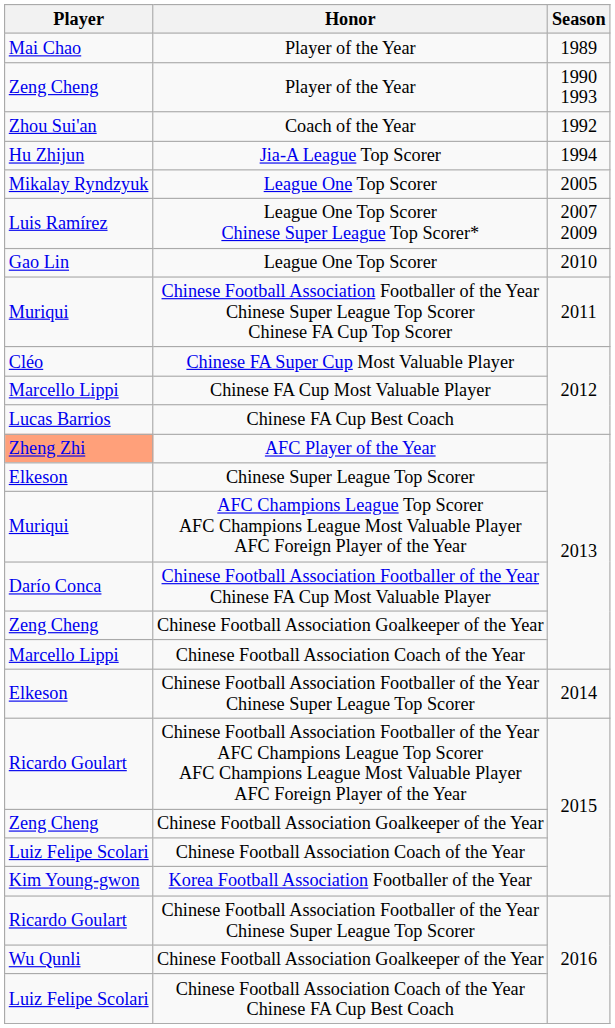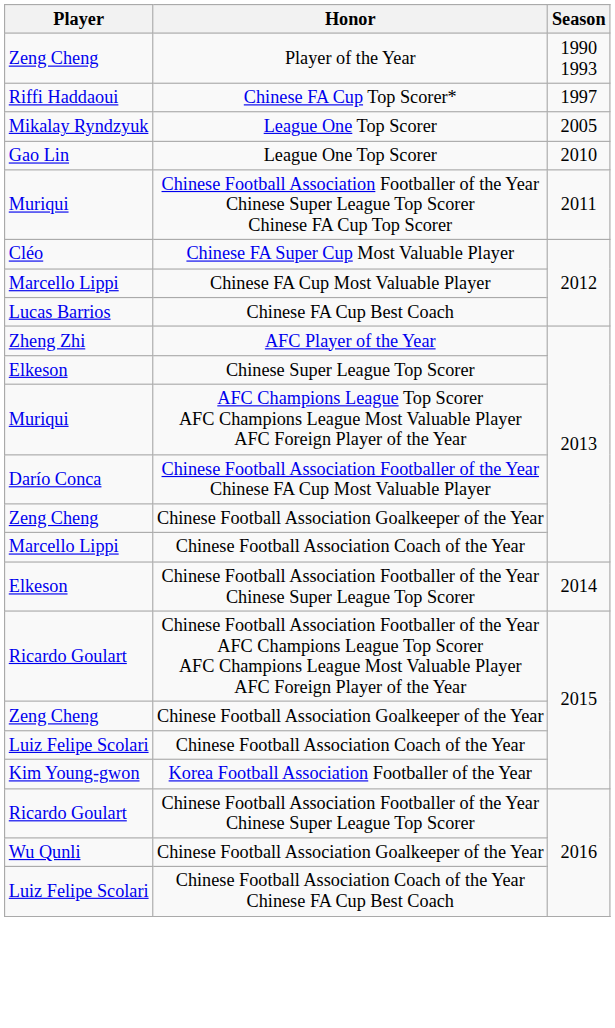 <table class="wikitable" border="1" style="text-align:center">
 <tr>
 <th>Player</th>
 <th>Honor</th>
 <th>Season</th>
 </tr>
 <tr>
-<td align=left> <a href='#'>Mai Chao</a></td>
-<td>Player of the Year</td>
-<td>1989</td>
-</tr>
-<tr>
 <td align=left> <a href='#'>Zeng Cheng</a></td>
 <td>Player of the Year</td>
 <td>1990<br>1993</td>
 </tr>
 <tr>
-<td align=left> <a href='#'>Zhou Sui'an</a></td>
-<td>Coach of the Year</td>
-<td>1992<br></td>
-</tr>
-<tr>
-<td align=left> <a href='#'>Hu Zhijun</a></td>
-<td><a href='#'>Jia-A League</a> Top Scorer</td>
-<td>1994</td>
+<td align=left> <a href='#'>Riffi Haddaoui</a></td>
+<td><a href='#'>Chinese FA Cup</a> Top Scorer*</td>
+<td>1997</td>
 </tr>
 <tr>
 <td align=left> <a href='#'>Mikalay Ryndzyuk</a></td>
 <td><a href='#'>League One</a> Top Scorer</td>
 <td>2005</td>
-</tr>
-<tr>
-<td align=left> <a href='#'>Luis Ramírez</a></td>
-<td>League One Top Scorer<br><a href='#'>Chinese Super League</a> Top Scorer*</td>
-<td>2007<br>2009</td>
 </tr>
 <tr>
 <td align=left> <a href='#'>Gao Lin</a></td>
 <td>League One Top Scorer</td>
 <td>2010</td>
 </tr>
 <tr>
 <td align=left> <a href='#'>Muriqui</a></td>
 <td><a href='#'>Chinese Football Association</a> Footballer of the Year<br>Chinese Super League Top Scorer<br>Chinese FA Cup Top Scorer</td>
 <td>2011</td>
 </tr>
 <tr>
 <td align=left> <a href='#'>Cléo</a></td>
 <td><a href='#'>Chinese FA Super Cup</a> Most Valuable Player</td>
 <td rowspan="3">2012</td>
 </tr>
 <tr>
 <td align=left> <a href='#'>Marcello Lippi</a></td>
 <td>Chinese FA Cup Most Valuable Player</td>
 </tr>
 <tr>
 <td align=left> <a href='#'>Lucas Barrios</a></td>
 <td>Chinese FA Cup Best Coach</td>
 </tr>
 <tr>
-<td align=left style="background: lightsalmon;"> <a href='#'>Zheng Zhi</a></td>
+<td align=left> <a href='#'>Zheng Zhi</a></td>
 <td><a href='#'>AFC Player of the Year</a></td>
 <td rowspan="6">2013</td>
 </tr>
 <tr>
 <td align=left> <a href='#'>Elkeson</a></td>
 <td>Chinese Super League Top Scorer</td>
 </tr>
 <tr>
 <td align=left> <a href='#'>Muriqui</a></td>
 <td><a href='#'>AFC Champions League</a> Top Scorer<br>AFC Champions League Most Valuable Player<br>AFC Foreign Player of the Year</td>
 </tr>
 <tr>
 <td align=left> <a href='#'>Darío Conca</a></td>
 <td><a href='#'>Chinese Football Association Footballer of the Year</a><br>Chinese FA Cup Most Valuable Player</td>
 </tr>
 <tr>
 <td align=left> <a href='#'>Zeng Cheng</a></td>
 <td>Chinese Football Association Goalkeeper of the Year</td>
 </tr>
 <tr>
 <td align=left> <a href='#'>Marcello Lippi</a></td>
 <td>Chinese Football Association Coach of the Year</td>
 </tr>
 <tr>
 <td align=left> <a href='#'>Elkeson</a></td>
 <td>Chinese Football Association Footballer of the Year<br>Chinese Super League Top Scorer</td>
 <td>2014</td>
 </tr>
 <tr>
 <td align=left> <a href='#'>Ricardo Goulart</a></td>
 <td>Chinese Football Association Footballer of the Year<br>AFC Champions League Top Scorer<br>AFC Champions League Most Valuable Player<br>AFC Foreign Player of the Year</td>
 <td rowspan="4">2015</td>
 </tr>
 <tr>
 <td align=left> <a href='#'>Zeng Cheng</a></td>
 <td>Chinese Football Association Goalkeeper of the Year</td>
 </tr>
 <tr>
 <td align=left> <a href='#'>Luiz Felipe Scolari</a></td>
 <td>Chinese Football Association Coach of the Year</td>
 </tr>
 <tr>
 <td align=left> <a href='#'>Kim Young-gwon</a></td>
 <td><a href='#'>Korea Football Association</a> Footballer of the Year</td>
 </tr>
 <tr>
 <td align=left> <a href='#'>Ricardo Goulart</a></td>
 <td>Chinese Football Association Footballer of the Year<br>Chinese Super League Top Scorer</td>
 <td rowspan="3">2016</td>
 </tr>
 <tr>
 <td align=left> <a href='#'>Wu Qunli</a></td>
 <td>Chinese Football Association Goalkeeper of the Year</td>
 </tr>
 <tr>
 <td align=left> <a href='#'>Luiz Felipe Scolari</a></td>
 <td>Chinese Football Association Coach of the Year<br>Chinese FA Cup Best Coach</td>
 </tr>
 <tr>
 </tr>
 </table>
